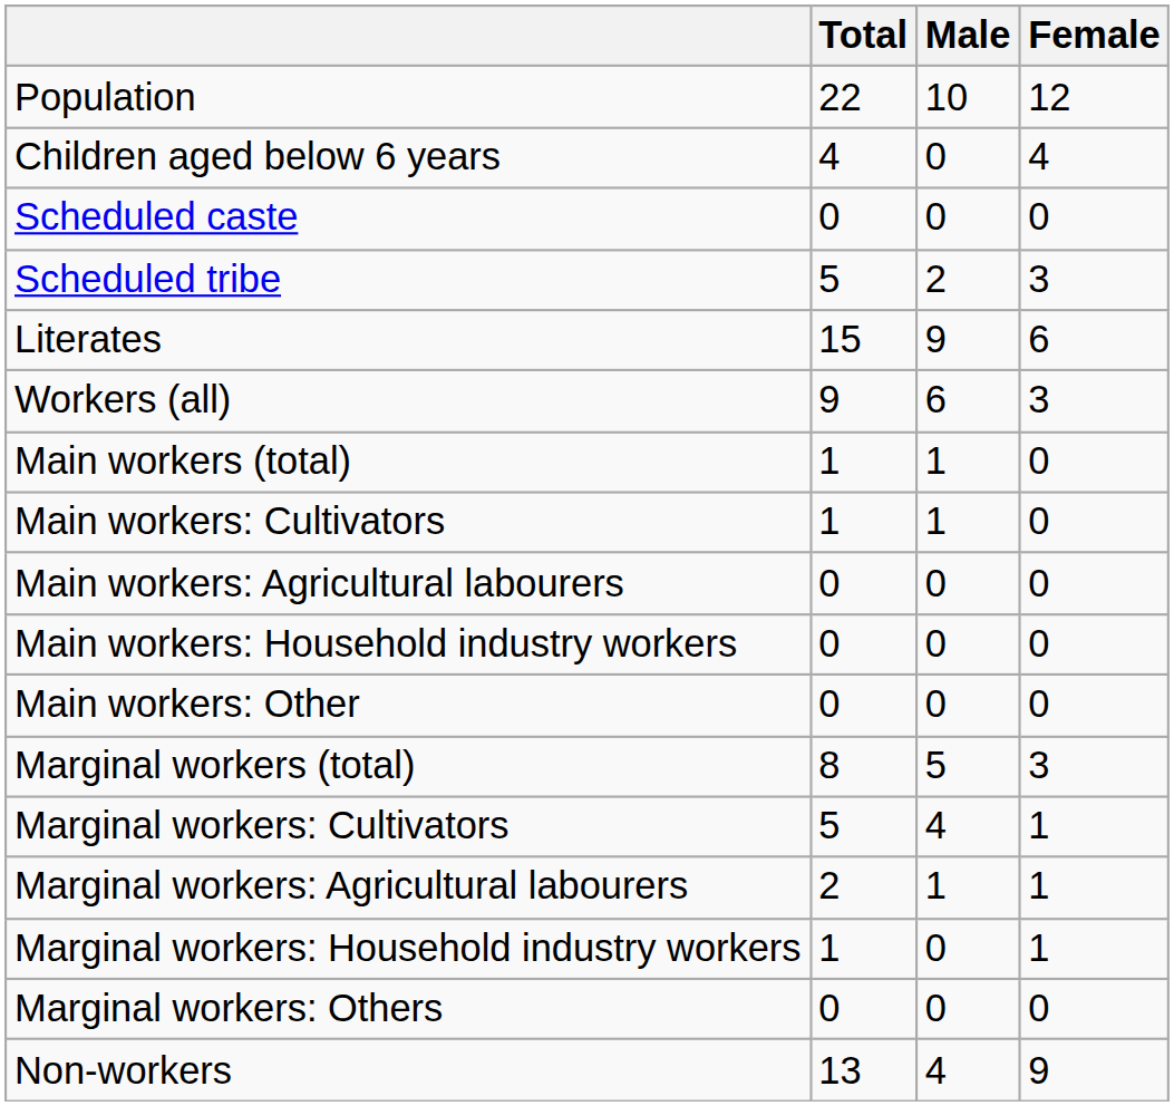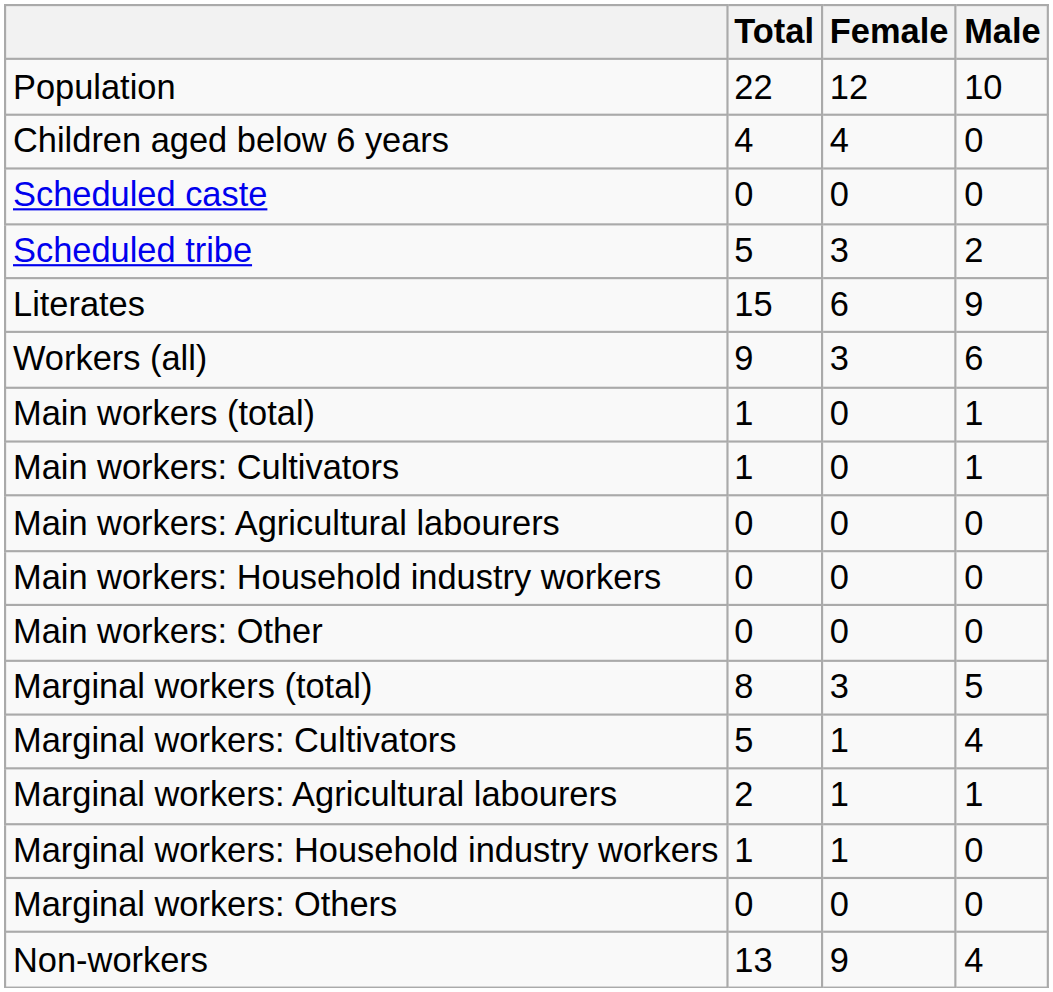 <table class="wikitable sortable">
 <tr>
 <th></th>
 <th>Total</th>
+<th>Female</th>
 <th>Male</th>
-<th>Female</th>
 </tr>
 <tr>
 <td>Population</td>
 <td>22</td>
+<td>12</td>
 <td>10</td>
-<td>12</td>
 </tr>
 <tr>
 <td>Children aged below 6 years</td>
 <td>4</td>
+<td>4</td>
 <td>0</td>
-<td>4</td>
 </tr>
 <tr>
 <td><a href='#'>Scheduled caste</a></td>
 <td>0</td>
 <td>0</td>
 <td>0</td>
 </tr>
 <tr>
 <td><a href='#'>Scheduled tribe</a></td>
 <td>5</td>
+<td>3</td>
 <td>2</td>
-<td>3</td>
 </tr>
 <tr>
 <td>Literates</td>
 <td>15</td>
+<td>6</td>
 <td>9</td>
-<td>6</td>
 </tr>
 <tr>
 <td>Workers (all)</td>
 <td>9</td>
+<td>3</td>
 <td>6</td>
-<td>3</td>
 </tr>
 <tr>
 <td>Main workers (total)</td>
 <td>1</td>
+<td>0</td>
 <td>1</td>
-<td>0</td>
 </tr>
 <tr>
 <td>Main workers: Cultivators</td>
 <td>1</td>
+<td>0</td>
 <td>1</td>
-<td>0</td>
 </tr>
 <tr>
 <td>Main workers: Agricultural labourers</td>
 <td>0</td>
 <td>0</td>
 <td>0</td>
 </tr>
 <tr>
 <td>Main workers: Household industry workers</td>
 <td>0</td>
 <td>0</td>
 <td>0</td>
 </tr>
 <tr>
 <td>Main workers: Other</td>
 <td>0</td>
 <td>0</td>
 <td>0</td>
 </tr>
 <tr>
 <td>Marginal workers (total)</td>
 <td>8</td>
+<td>3</td>
 <td>5</td>
-<td>3</td>
 </tr>
 <tr>
 <td>Marginal workers: Cultivators</td>
 <td>5</td>
+<td>1</td>
 <td>4</td>
-<td>1</td>
 </tr>
 <tr>
 <td>Marginal workers: Agricultural labourers</td>
 <td>2</td>
 <td>1</td>
 <td>1</td>
 </tr>
 <tr>
 <td>Marginal workers: Household industry workers</td>
 <td>1</td>
+<td>1</td>
 <td>0</td>
-<td>1</td>
 </tr>
 <tr>
 <td>Marginal workers: Others</td>
 <td>0</td>
 <td>0</td>
 <td>0</td>
 </tr>
 <tr>
 <td>Non-workers</td>
 <td>13</td>
+<td>9</td>
 <td>4</td>
-<td>9</td>
 </tr>
 </table>
